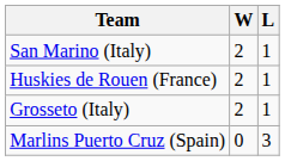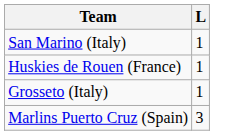 <table class="wikitable">
 <tr>
 <th>Team</th>
-<th>W</th>
 <th>L</th>
 </tr>
 <tr>
 <td><a href='#'>San Marino</a> (Italy)</td>
-<td>2</td>
 <td>1</td>
 </tr>
 <tr>
 <td><a href='#'>Huskies de Rouen</a> (France)</td>
-<td>2</td>
 <td>1</td>
 </tr>
 <tr>
 <td><a href='#'>Grosseto</a> (Italy)</td>
-<td>2</td>
 <td>1</td>
 </tr>
 <tr>
 <td><a href='#'>Marlins Puerto Cruz</a> (Spain)</td>
-<td>0</td>
 <td>3</td>
 </tr>
 </table>
